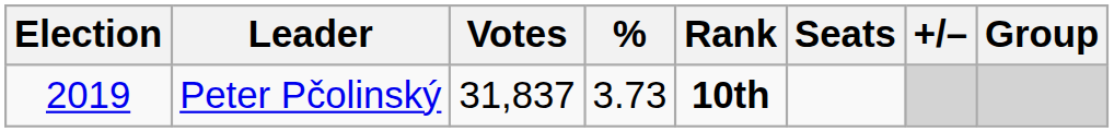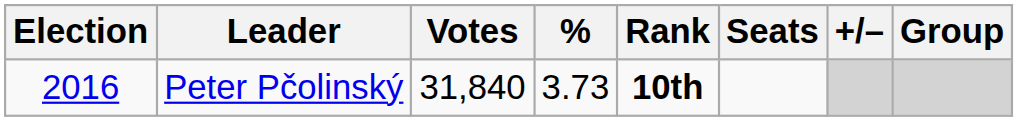 <table class=wikitable style=text-align:center>
 <tr>
 <th>Election</th>
 <th>Leader</th>
 <th>Votes</th>
 <th>%</th>
 <th>Rank</th>
 <th>Seats</th>
 <th>+/–</th>
 <th>Group</th>
 </tr>
 <tr>
-<td><a href='#'>2019</a></td>
+<td><a href='#'>2016</a></td>
 <td><a href='#'>Peter Pčolinský</a></td>
-<td>31,837</td>
+<td>31,840</td>
 <td>3.73</td>
 <td><strong>10th</strong></td>
 <td></td>
 <td bgcolor="lightgrey"></td>
 <td bgcolor="lightgrey"></td>
 </tr>
 </table>
